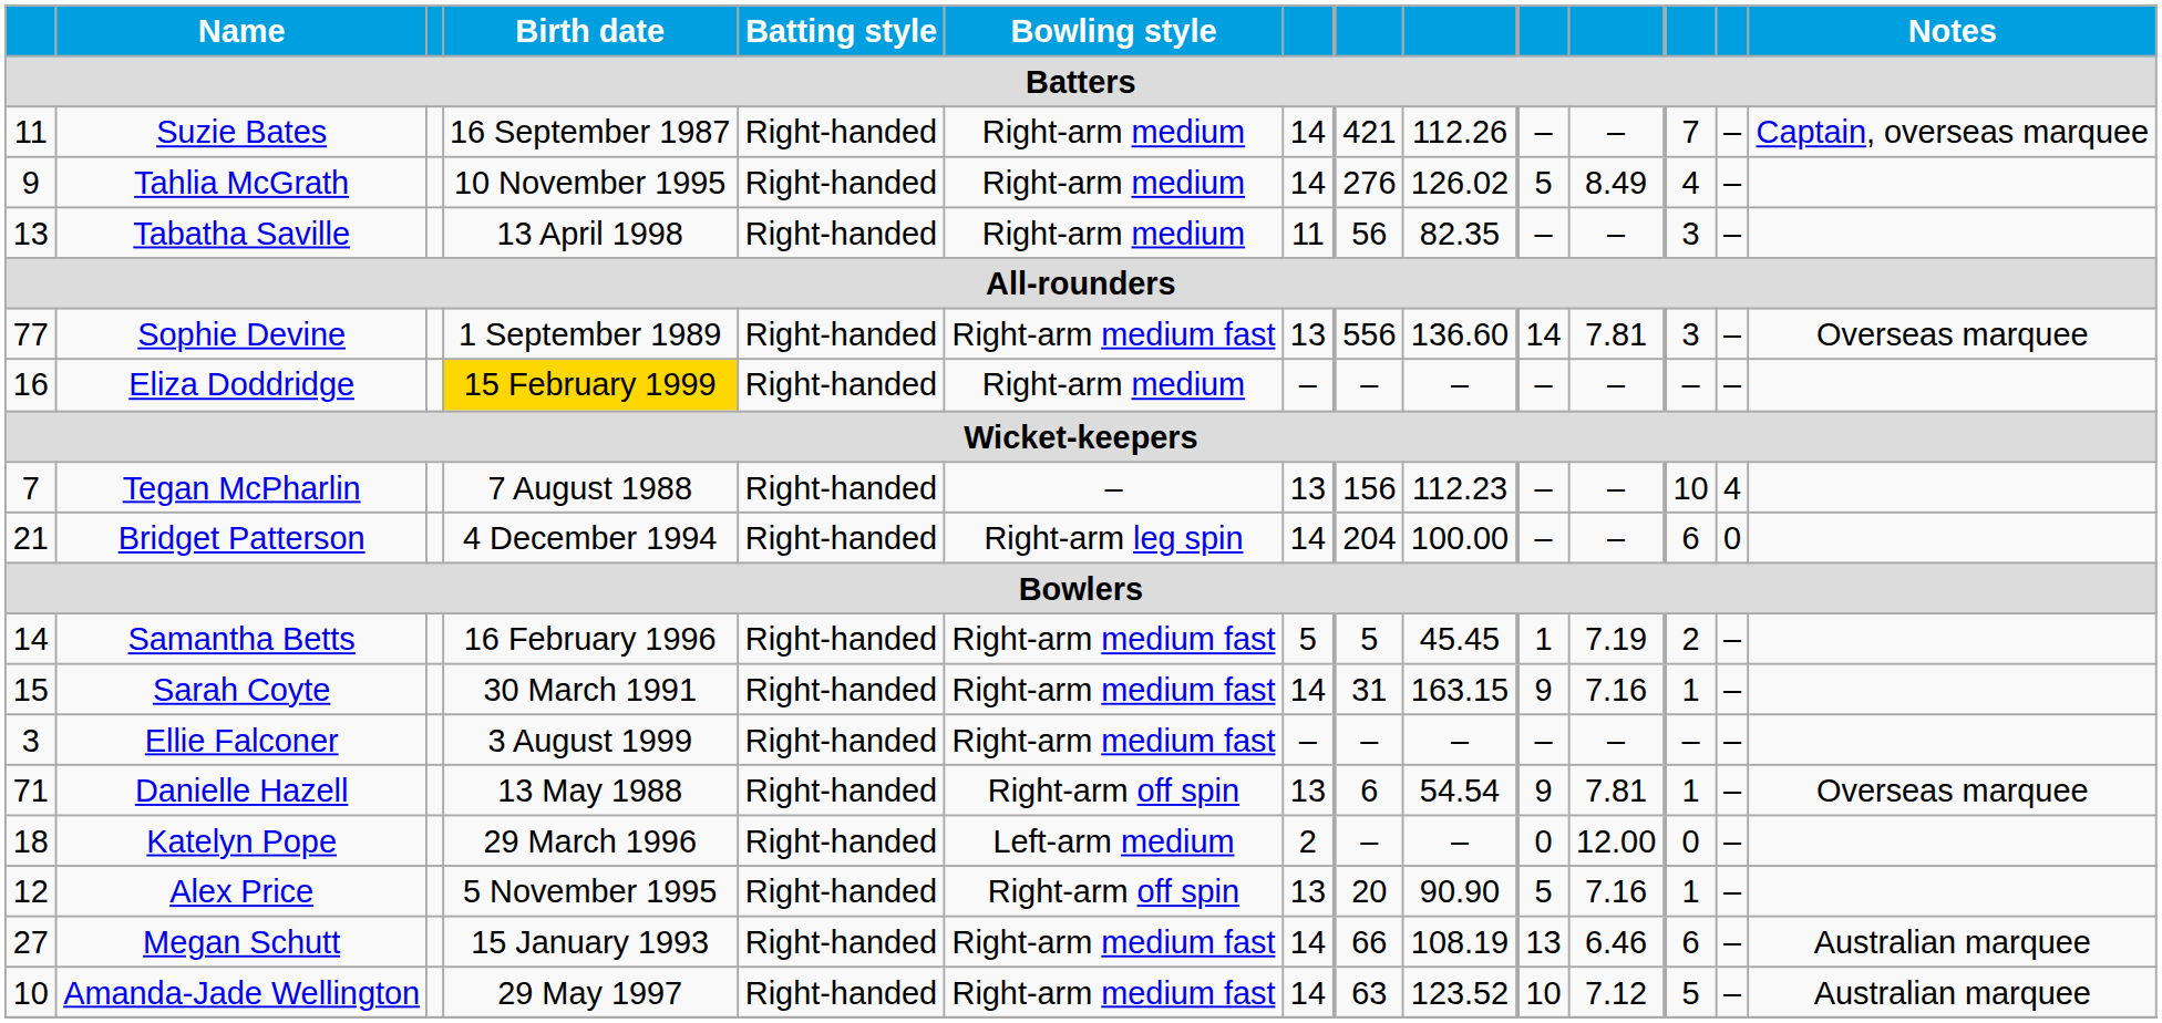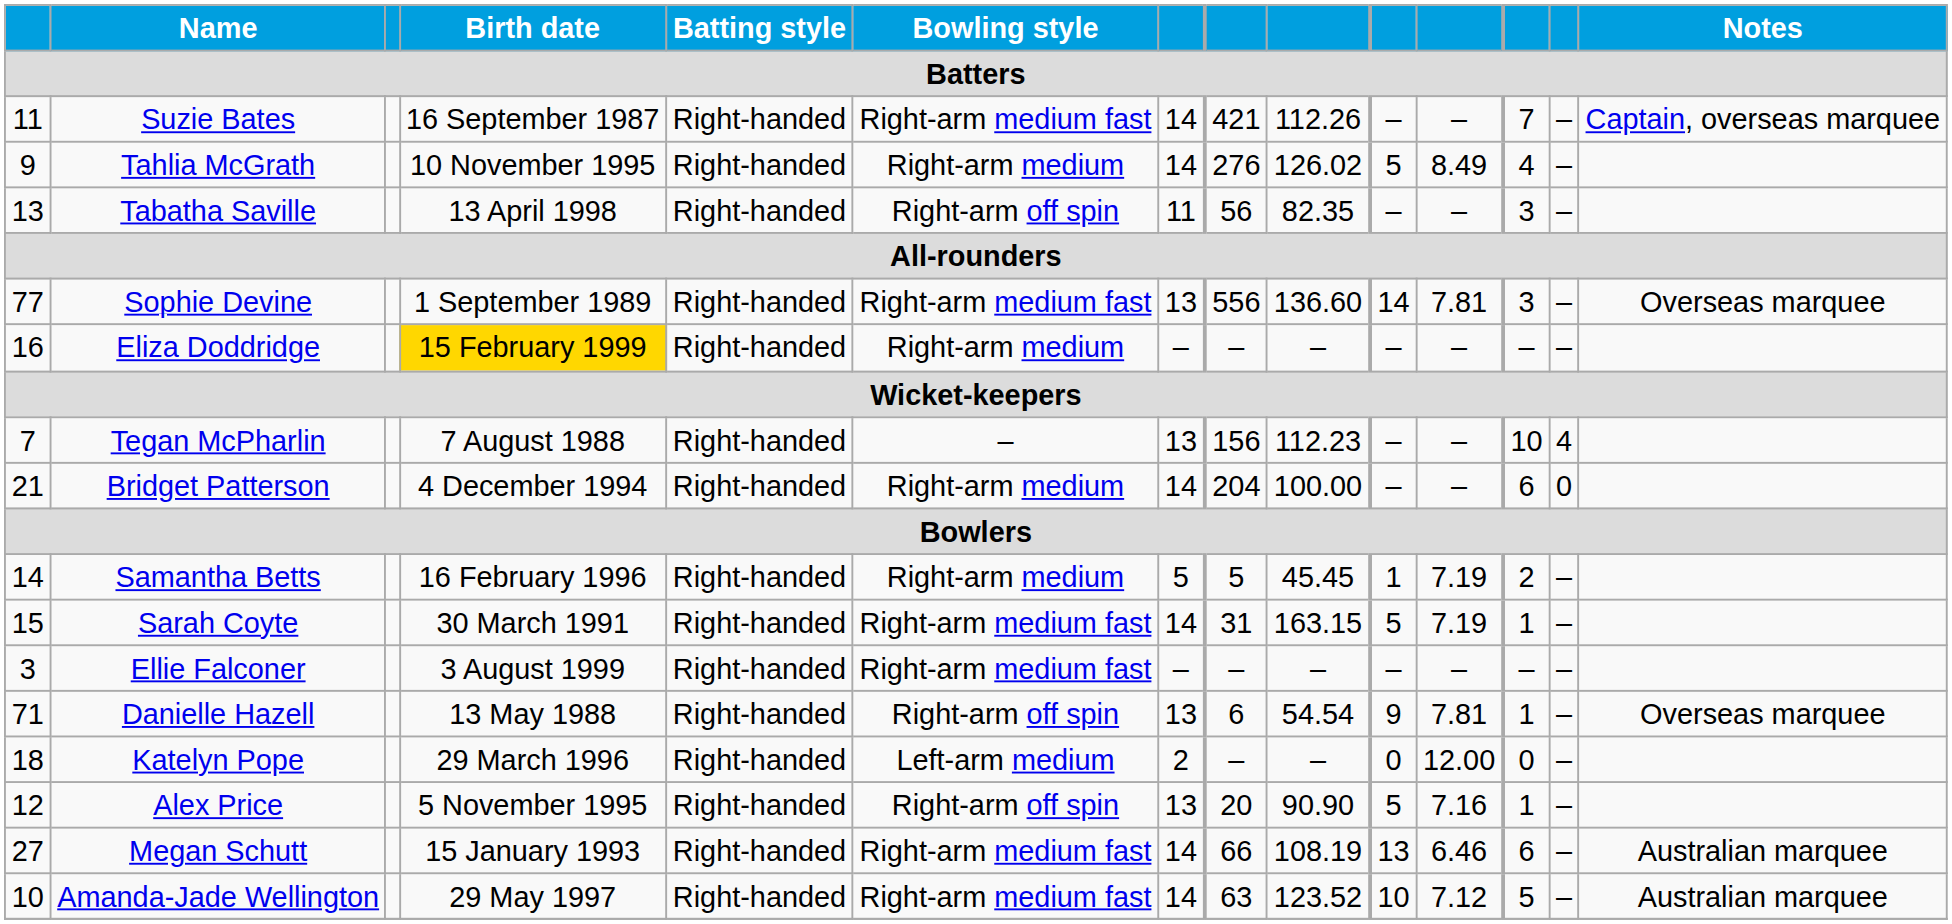 <table class="wikitable" style="font-size:95%;">
 <tr>
 <th style="background:#009FDF; color:white;"></th>
 <th style="background:#009FDF; color:white;">Name</th>
 <th style="background:#009FDF; color:white;"></th>
 <th style="background:#009FDF; color:white;">Birth date</th>
 <th style="background:#009FDF; color:white;">Batting style</th>
 <th style="background:#009FDF; color:white;">Bowling style</th>
 <th style="background:#009FDF; color:white;"></th>
 <th style="background:#009FDF; color:white; border-left-width: 2px;"></th>
 <th style="background:#009FDF; color:white;"></th>
 <th style="background:#009FDF; color:white; border-left-width: 2px;"></th>
 <th style="background:#009FDF; color:white;"></th>
 <th style="background:#009FDF; color:white; border-left-width: 2px;"></th>
 <th style="background:#009FDF; color:white;"></th>
 <th style="background: #009FDF; color:white;">Notes</th>
 </tr>
 <tr>
 <th colspan="14" style="background: #DCDCDC" align="center">Batters</th>
 </tr>
 <tr align="center">
 <td>11</td>
 <td><a href='#'>Suzie Bates</a></td>
 <td></td>
 <td>16 September 1987</td>
 <td>Right-handed</td>
-<td>Right-arm <a href='#'>medium</a></td>
+<td>Right-arm <a href='#'>medium fast</a></td>
 <td>14</td>
 <td style="border-left-width: 2px">421</td>
 <td>112.26</td>
 <td style="border-left-width: 2px">–</td>
 <td>–</td>
 <td style="border-left-width: 2px">7</td>
 <td>–</td>
 <td><a href='#'>Captain</a>, overseas marquee</td>
 </tr>
 <tr align="center">
 <td>9</td>
 <td><a href='#'>Tahlia McGrath</a></td>
 <td></td>
 <td>10 November 1995</td>
 <td>Right-handed</td>
 <td>Right-arm <a href='#'>medium</a></td>
 <td>14</td>
 <td style="border-left-width: 2px">276</td>
 <td>126.02</td>
 <td style="border-left-width: 2px">5</td>
 <td>8.49</td>
 <td style="border-left-width: 2px">4</td>
 <td>–</td>
 <td></td>
 </tr>
 <tr align="center">
 <td>13</td>
 <td><a href='#'>Tabatha Saville</a></td>
 <td></td>
 <td>13 April 1998</td>
 <td>Right-handed</td>
-<td>Right-arm <a href='#'>medium</a></td>
+<td>Right-arm <a href='#'>off spin</a></td>
 <td>11</td>
 <td style="border-left-width: 2px">56</td>
 <td>82.35</td>
 <td style="border-left-width: 2px">–</td>
 <td>–</td>
 <td style="border-left-width: 2px">3</td>
 <td>–</td>
 <td></td>
 </tr>
 <tr>
 <th colspan="14" style="background: #DCDCDC" align="center">All-rounders</th>
 </tr>
 <tr align="center">
 <td>77</td>
 <td><a href='#'>Sophie Devine</a></td>
 <td></td>
 <td>1 September 1989</td>
 <td>Right-handed</td>
 <td>Right-arm <a href='#'>medium fast</a></td>
 <td>13</td>
 <td style="border-left-width: 2px">556</td>
 <td>136.60</td>
 <td style="border-left-width: 2px">14</td>
 <td>7.81</td>
 <td style="border-left-width: 2px">3</td>
 <td>–</td>
 <td>Overseas marquee</td>
 </tr>
 <tr align="center">
 <td>16</td>
 <td><a href='#'>Eliza Doddridge</a></td>
 <td></td>
 <td style="background: gold;">15 February 1999</td>
 <td>Right-handed</td>
 <td>Right-arm <a href='#'>medium</a></td>
 <td>–</td>
 <td style="border-left-width: 2px">–</td>
 <td>–</td>
 <td style="border-left-width: 2px">–</td>
 <td>–</td>
 <td style="border-left-width: 2px">–</td>
 <td>–</td>
 <td></td>
 </tr>
 <tr>
 <th colspan="14" style="background: #DCDCDC" align="center">Wicket-keepers</th>
 </tr>
 <tr align="center">
 <td>7</td>
 <td><a href='#'>Tegan McPharlin</a></td>
 <td></td>
 <td>7 August 1988</td>
 <td>Right-handed</td>
 <td>–</td>
 <td>13</td>
 <td style="border-left-width: 2px">156</td>
 <td>112.23</td>
 <td style="border-left-width: 2px">–</td>
 <td>–</td>
 <td style="border-left-width: 2px">10</td>
 <td>4</td>
 <td></td>
 </tr>
 <tr align="center">
 <td>21</td>
 <td><a href='#'>Bridget Patterson</a></td>
 <td></td>
 <td>4 December 1994</td>
 <td>Right-handed</td>
-<td>Right-arm <a href='#'>leg spin</a></td>
+<td>Right-arm <a href='#'>medium</a></td>
 <td>14</td>
 <td style="border-left-width: 2px">204</td>
 <td>100.00</td>
 <td style="border-left-width: 2px">–</td>
 <td>–</td>
 <td style="border-left-width: 2px">6</td>
 <td>0</td>
 <td></td>
 </tr>
 <tr>
 <th colspan="14" style="background: #DCDCDC" align="center">Bowlers</th>
 </tr>
 <tr align="center">
 <td>14</td>
 <td><a href='#'>Samantha Betts</a></td>
 <td></td>
 <td>16 February 1996</td>
 <td>Right-handed</td>
-<td>Right-arm <a href='#'>medium fast</a></td>
+<td>Right-arm <a href='#'>medium</a></td>
 <td>5</td>
 <td style="border-left-width: 2px">5</td>
 <td>45.45</td>
 <td style="border-left-width: 2px">1</td>
 <td>7.19</td>
 <td style="border-left-width: 2px">2</td>
 <td>–</td>
 <td></td>
 </tr>
 <tr align="center">
 <td>15</td>
 <td><a href='#'>Sarah Coyte</a></td>
 <td></td>
 <td>30 March 1991</td>
 <td>Right-handed</td>
 <td>Right-arm <a href='#'>medium fast</a></td>
 <td>14</td>
 <td style="border-left-width: 2px">31</td>
 <td>163.15</td>
-<td style="border-left-width: 2px">9</td>
-<td>7.16</td>
+<td style="border-left-width: 2px">5</td>
+<td>7.19</td>
 <td style="border-left-width: 2px">1</td>
 <td>–</td>
 <td></td>
 </tr>
 <tr align="center">
 <td>3</td>
 <td><a href='#'>Ellie Falconer</a></td>
 <td></td>
 <td>3 August 1999</td>
 <td>Right-handed</td>
 <td>Right-arm <a href='#'>medium fast</a></td>
 <td>–</td>
 <td style="border-left-width: 2px">–</td>
 <td>–</td>
 <td style="border-left-width: 2px">–</td>
 <td>–</td>
 <td style="border-left-width: 2px">–</td>
 <td>–</td>
 <td></td>
 </tr>
 <tr align="center">
 <td>71</td>
 <td><a href='#'>Danielle Hazell</a></td>
 <td></td>
 <td>13 May 1988</td>
 <td>Right-handed</td>
 <td>Right-arm <a href='#'>off spin</a></td>
 <td>13</td>
 <td style="border-left-width: 2px">6</td>
 <td>54.54</td>
 <td style="border-left-width: 2px">9</td>
 <td>7.81</td>
 <td style="border-left-width: 2px">1</td>
 <td>–</td>
 <td>Overseas marquee</td>
 </tr>
 <tr align="center">
 <td>18</td>
 <td><a href='#'>Katelyn Pope</a></td>
 <td></td>
 <td>29 March 1996</td>
 <td>Right-handed</td>
 <td>Left-arm <a href='#'>medium</a></td>
 <td>2</td>
 <td style="border-left-width: 2px">–</td>
 <td>–</td>
 <td style="border-left-width: 2px">0</td>
 <td>12.00</td>
 <td style="border-left-width: 2px">0</td>
 <td>–</td>
 <td></td>
 </tr>
 <tr align="center">
 <td>12</td>
 <td><a href='#'>Alex Price</a></td>
 <td></td>
 <td>5 November 1995</td>
 <td>Right-handed</td>
 <td>Right-arm <a href='#'>off spin</a></td>
 <td>13</td>
 <td style="border-left-width: 2px">20</td>
 <td>90.90</td>
 <td style="border-left-width: 2px">5</td>
 <td>7.16</td>
 <td style="border-left-width: 2px">1</td>
 <td>–</td>
 <td></td>
 </tr>
 <tr align="center">
 <td>27</td>
 <td><a href='#'>Megan Schutt</a></td>
 <td></td>
 <td>15 January 1993</td>
 <td>Right-handed</td>
 <td>Right-arm <a href='#'>medium fast</a></td>
 <td>14</td>
 <td style="border-left-width: 2px">66</td>
 <td>108.19</td>
 <td style="border-left-width: 2px">13</td>
 <td>6.46</td>
 <td style="border-left-width: 2px">6</td>
 <td>–</td>
 <td>Australian marquee</td>
 </tr>
 <tr align="center">
 <td>10</td>
 <td><a href='#'>Amanda-Jade Wellington</a></td>
 <td></td>
 <td>29 May 1997</td>
 <td>Right-handed</td>
 <td>Right-arm <a href='#'>medium fast</a></td>
 <td>14</td>
 <td style="border-left-width: 2px">63</td>
 <td>123.52</td>
 <td style="border-left-width: 2px">10</td>
 <td>7.12</td>
 <td style="border-left-width: 2px">5</td>
 <td>–</td>
 <td>Australian marquee</td>
 </tr>
 <tr>
 </tr>
 </table>
